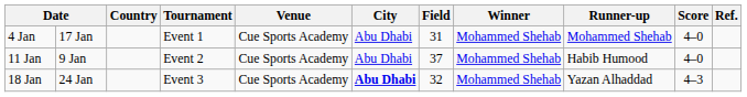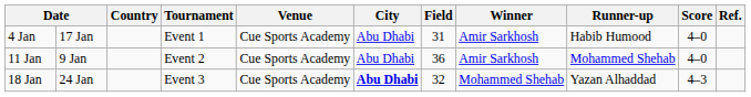 <table class="wikitable" style="font-size: 85%">
 <tr>
 <th colspan="2" style="width:100px; text-align:center;">Date</th>
 <th>Country</th>
 <th>Tournament</th>
 <th>Venue</th>
 <th>City</th>
 <th>Field</th>
 <th>Winner</th>
 <th>Runner-up</th>
 <th>Score</th>
 <th>Ref.</th>
 </tr>
 <tr>
 <td>4 Jan</td>
 <td>17 Jan</td>
 <td></td>
 <td>Event 1</td>
 <td>Cue Sports Academy</td>
 <td><a href='#'>Abu Dhabi</a></td>
 <td align=center>31</td>
-<td> <a href='#'>Mohammed Shehab</a></td>
-<td> <a href='#'>Mohammed Shehab</a></td>
+<td> <a href='#'>Amir Sarkhosh</a></td>
+<td> Habib Humood</td>
 <td align=center>4–0</td>
 <td align=center></td>
 </tr>
 <tr>
 <td>11 Jan</td>
 <td>9 Jan</td>
 <td></td>
 <td>Event 2</td>
 <td>Cue Sports Academy</td>
 <td><a href='#'>Abu Dhabi</a></td>
-<td align=center>37</td>
+<td align=center>36</td>
+<td> <a href='#'>Amir Sarkhosh</a></td>
 <td> <a href='#'>Mohammed Shehab</a></td>
-<td> Habib Humood</td>
 <td align=center>4–0</td>
 <td align=center></td>
 </tr>
 <tr>
 <td>18 Jan</td>
 <td>24 Jan</td>
 <td></td>
 <td>Event 3</td>
 <td>Cue Sports Academy</td>
 <td><strong><a href='#'>Abu Dhabi</a></strong></td>
 <td align=center>32</td>
 <td> <a href='#'>Mohammed Shehab</a></td>
 <td> Yazan Alhaddad</td>
 <td align=center>4–3</td>
 <td align=center></td>
 </tr>
 </table>
